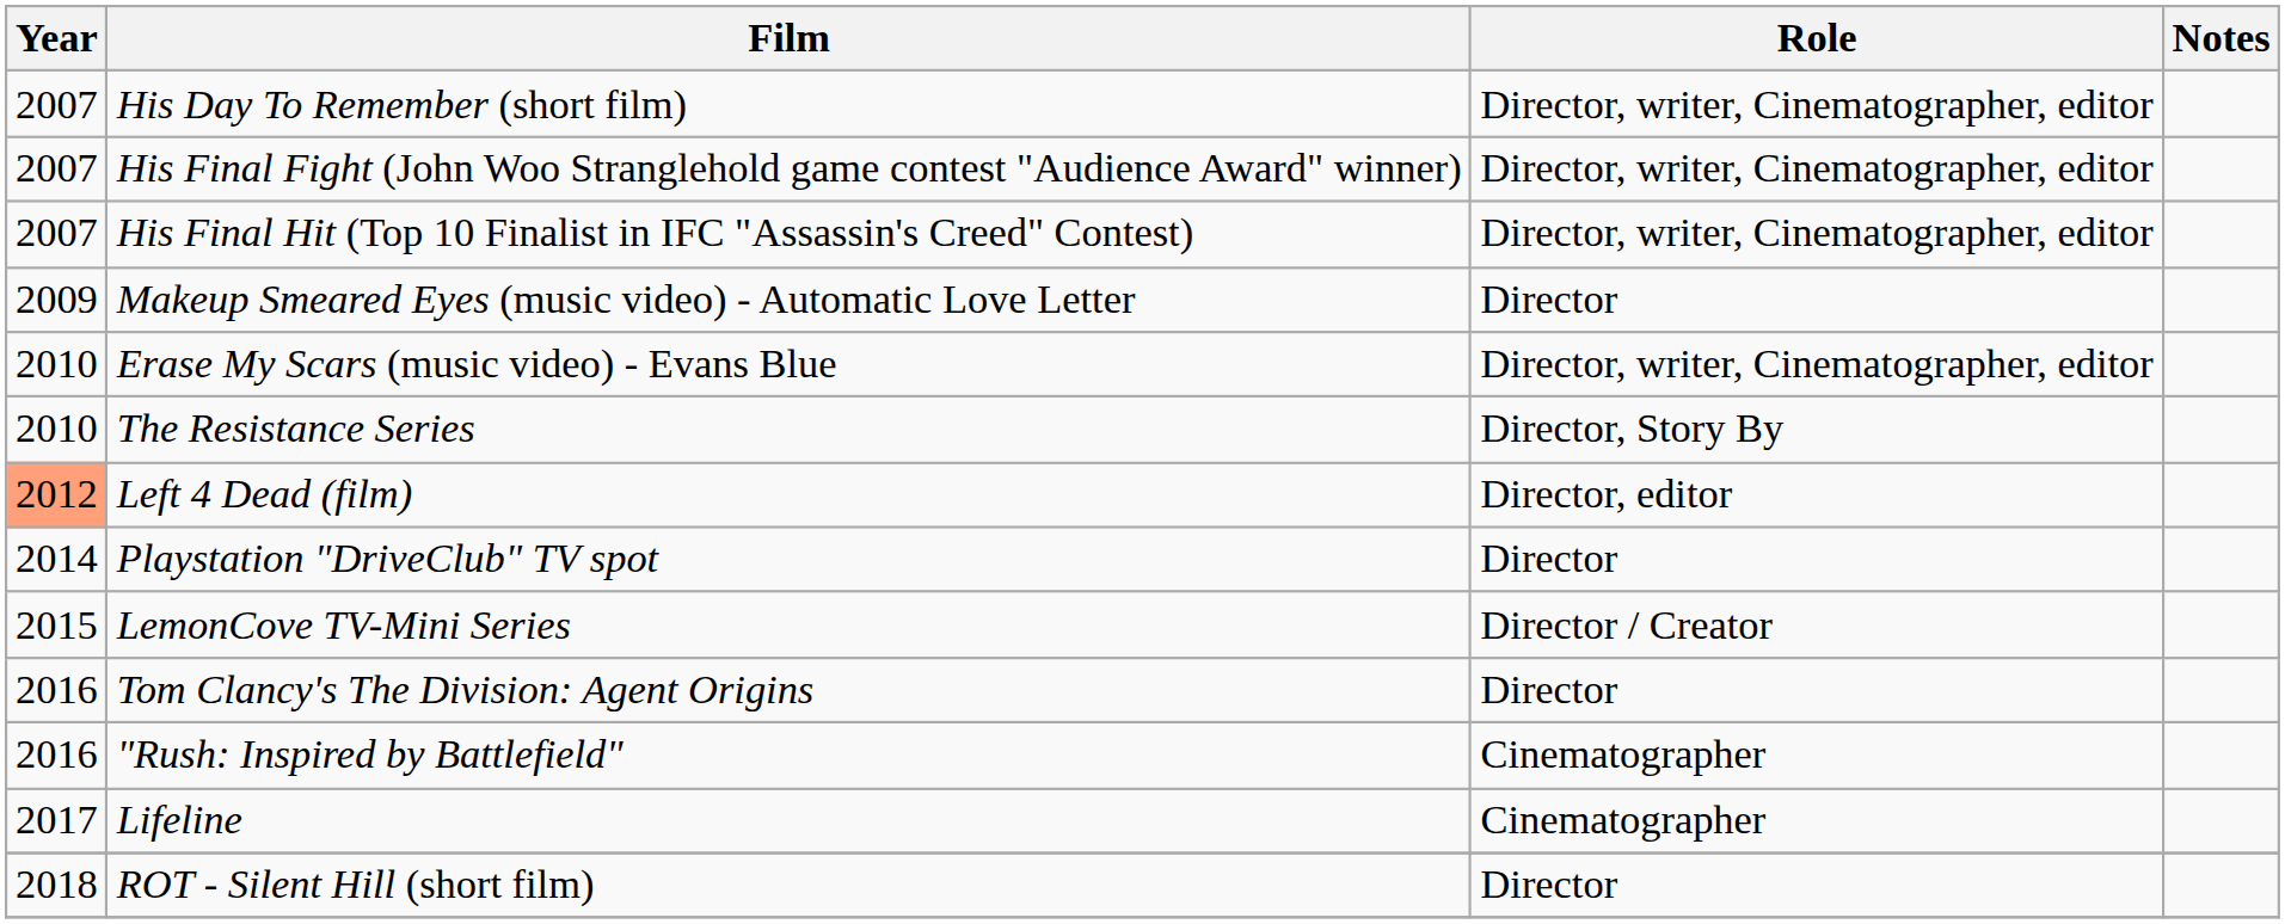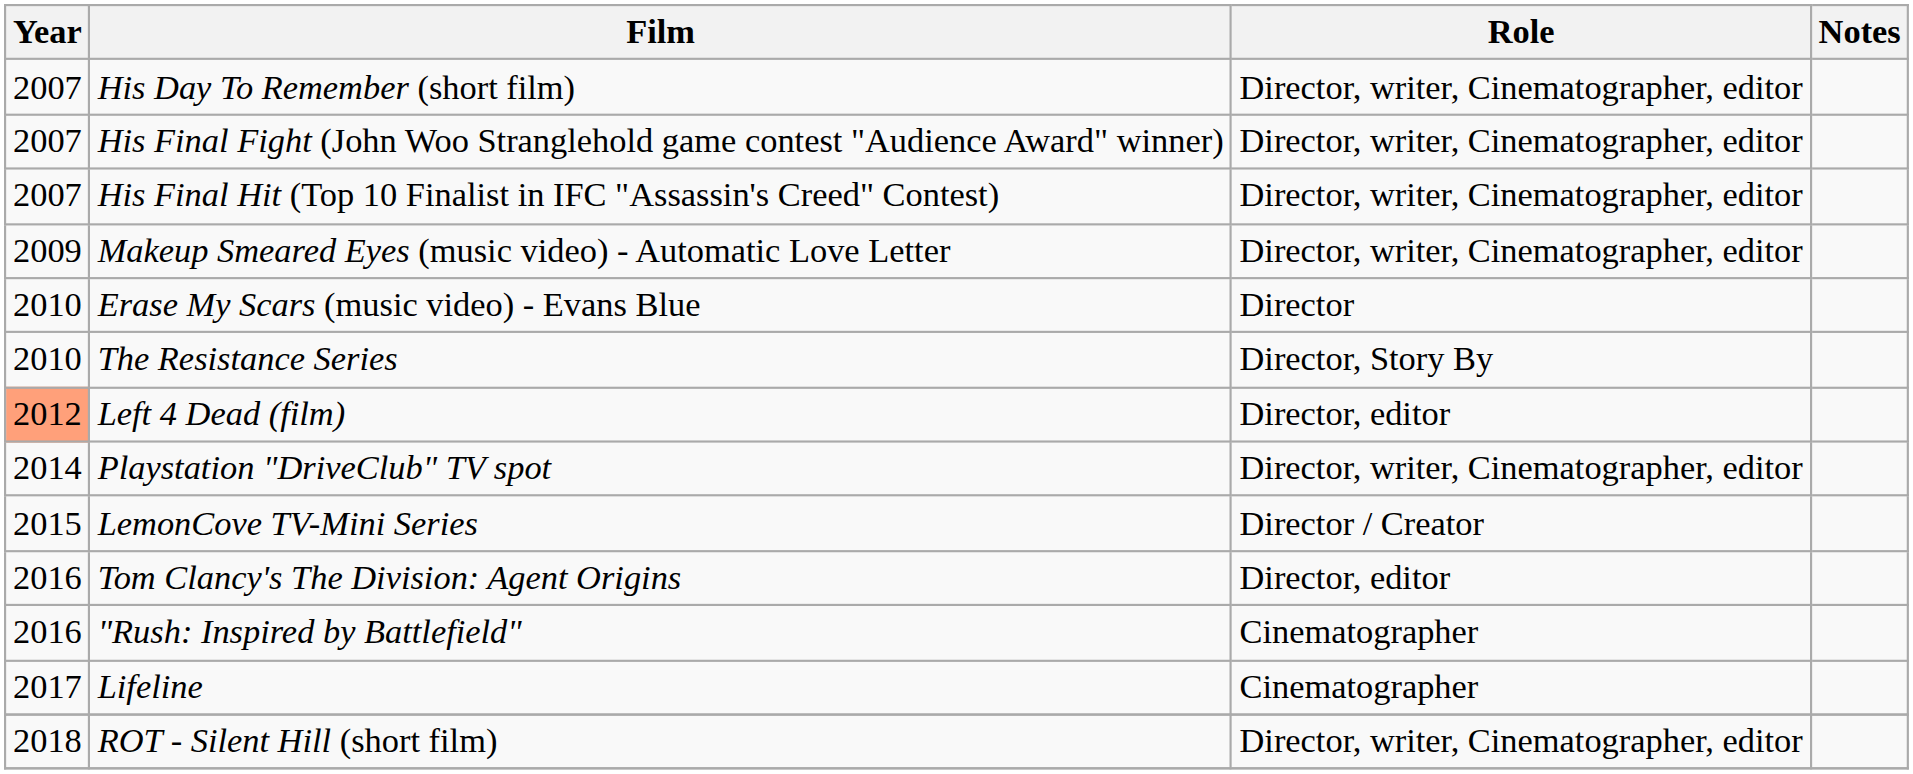 <table class="wikitable">
 <tr>
 <th>Year</th>
 <th>Film</th>
 <th>Role</th>
 <th>Notes</th>
 </tr>
 <tr>
 <td>2007</td>
 <td><em>His Day To Remember</em> (short film)</td>
 <td>Director, writer, Cinematographer, editor</td>
 <td></td>
 </tr>
 <tr>
 <td>2007</td>
 <td><em>His Final Fight</em> (John Woo Stranglehold game contest "Audience Award" winner)</td>
 <td>Director, writer, Cinematographer, editor</td>
 <td></td>
 </tr>
 <tr>
 <td>2007</td>
 <td><em>His Final Hit</em> (Top 10 Finalist in IFC "Assassin's Creed" Contest)</td>
 <td>Director, writer, Cinematographer, editor</td>
 <td></td>
 </tr>
 <tr>
 <td>2009</td>
 <td><em>Makeup Smeared Eyes</em> (music video) - Automatic Love Letter</td>
-<td>Director</td>
+<td>Director, writer, Cinematographer, editor</td>
 <td></td>
 </tr>
 <tr>
 <td>2010</td>
 <td><em>Erase My Scars</em> (music video) - Evans Blue</td>
-<td>Director, writer, Cinematographer, editor</td>
+<td>Director</td>
 <td></td>
 </tr>
 <tr>
 <td>2010</td>
 <td><em>The Resistance Series</em></td>
 <td Director, writer, Cinematographer, editor>Director, Story By</td>
 <td></td>
 </tr>
 <tr>
 <td style="background: lightsalmon;">2012</td>
 <td><em>Left 4 Dead (film)</em></td>
 <td>Director, editor</td>
 <td></td>
 </tr>
 <tr>
 <td>2014</td>
 <td><em>Playstation "DriveClub" TV spot</em></td>
-<td>Director</td>
+<td>Director, writer, Cinematographer, editor</td>
 <td></td>
 </tr>
 <tr>
 <td>2015</td>
 <td><em>LemonCove TV-Mini Series</em></td>
 <td>Director / Creator</td>
 <td></td>
 </tr>
 <tr>
 <td>2016</td>
 <td><em>Tom Clancy's The Division: Agent Origins</em></td>
-<td>Director</td>
+<td>Director, editor</td>
 <td></td>
 </tr>
 <tr>
 <td>2016</td>
 <td><em>"Rush: Inspired by Battlefield"</em></td>
 <td>Cinematographer</td>
 <td></td>
 </tr>
 <tr>
 <td>2017</td>
 <td><em>Lifeline</em></td>
 <td>Cinematographer</td>
 <td></td>
 </tr>
 <tr>
 </tr>
 <tr>
 <td>2018</td>
 <td><em>ROT - Silent Hill</em> (short film)</td>
-<td>Director</td>
+<td>Director, writer, Cinematographer, editor</td>
 <td></td>
 </tr>
 <tr>
 </tr>
 </table>
